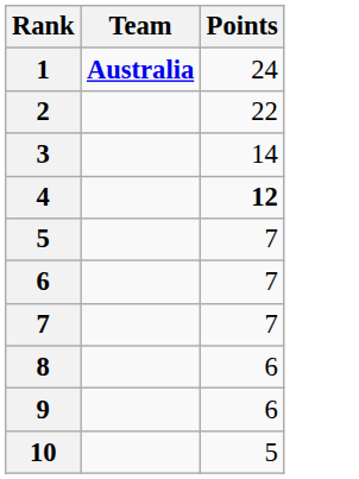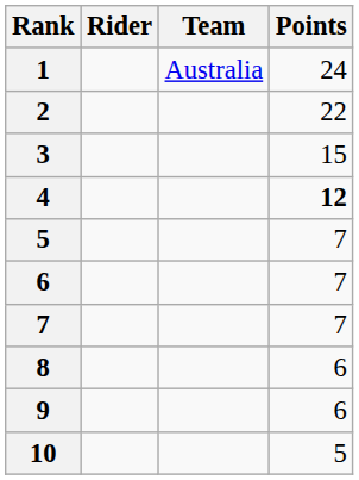 <table class="wikitable" margin-bottom:0;">
 <tr>
 <th scope="col">Rank</th>
+<th scope="col">Rider</th>
 <th scope="col">Team</th>
 <th scope="col">Points</th>
 </tr>
 <tr>
 <th scope="row">1</th>
-<td><strong><a href='#'>Australia</a></strong></td>
+<td> </td>
+<td><a href='#'>Australia</a></td>
 <td align="right">24</td>
 </tr>
 <tr>
 <th scope="row">2</th>
 <td></td>
+<td></td>
 <td align="right">22</td>
 </tr>
 <tr>
 <th scope="row">3</th>
+<td> </td>
 <td></td>
-<td align="right">14</td>
+<td align="right">15</td>
 </tr>
 <tr>
 <th scope="row">4</th>
+<td></td>
 <td></td>
 <td align="right"><strong>12</strong></td>
 </tr>
 <tr>
 <th scope="row">5</th>
 <td></td>
+<td></td>
 <td align="right">7</td>
 </tr>
 <tr>
 <th scope="row">6</th>
+<td></td>
 <td></td>
 <td align="right">7</td>
 </tr>
 <tr>
 <th scope="row">7</th>
 <td></td>
+<td></td>
 <td align="right">7</td>
 </tr>
 <tr>
 <th scope="row">8</th>
+<td></td>
 <td></td>
 <td align="right">6</td>
 </tr>
 <tr>
 <th scope="row">9</th>
 <td></td>
+<td></td>
 <td align="right">6</td>
 </tr>
 <tr>
 <th scope="row">10</th>
 <td></td>
+<td></td>
 <td align="right">5</td>
 </tr>
 </table>
